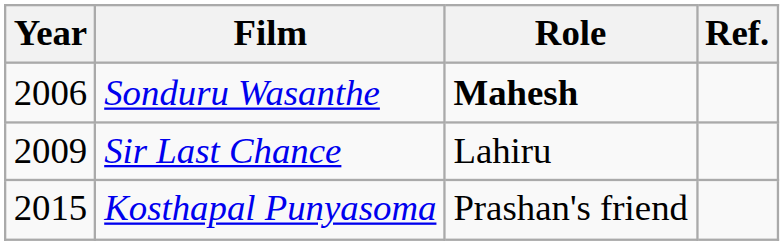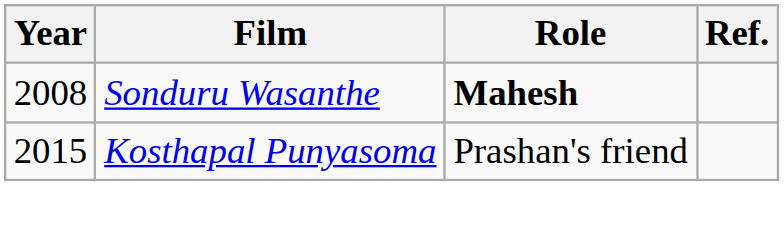 <table class="wikitable">
 <tr>
 <th>Year</th>
 <th>Film</th>
 <th>Role</th>
 <th>Ref.</th>
 </tr>
 <tr>
-<td>2006</td>
+<td>2008</td>
 <td><em><a href='#'>Sonduru Wasanthe</a></em></td>
 <td><strong>Mahesh</strong></td>
-<td></td>
-</tr>
-<tr>
-<td>2009</td>
-<td><em><a href='#'>Sir Last Chance</a></em></td>
-<td>Lahiru</td>
 <td></td>
 </tr>
 <tr>
 <td>2015</td>
 <td><em><a href='#'>Kosthapal Punyasoma</a></em></td>
 <td>Prashan's friend</td>
 <td></td>
 </tr>
 </table>
